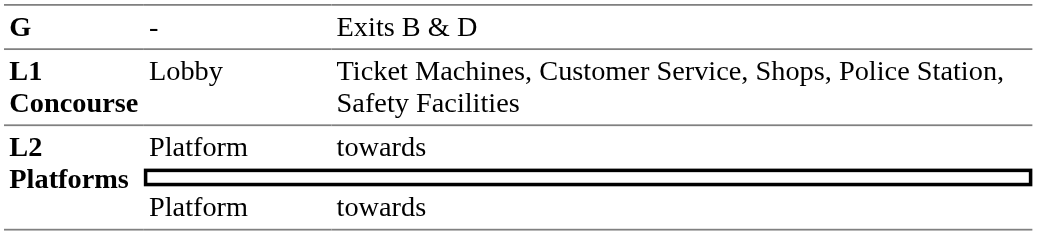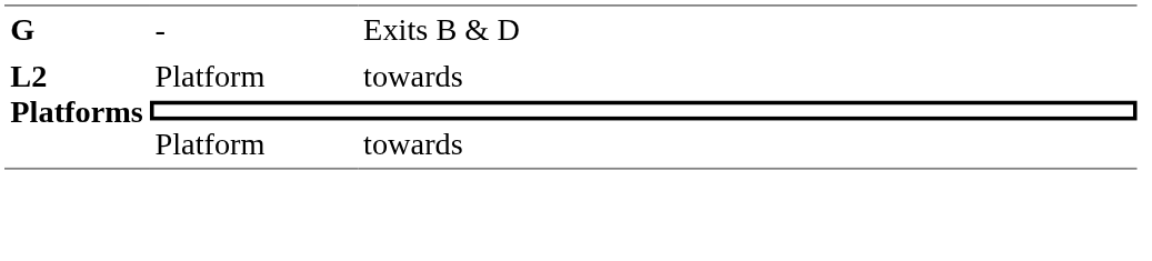 <table border=0 cellspacing=0 cellpadding=3>
 <tr>
 <td style="border-top:solid 1px gray;" width=50 valign=top><strong>G</strong></td>
 <td style="border-top:solid 1px gray;" width=100 valign=top>-</td>
 <td style="border-top:solid 1px gray;" width=390 valign=top>Exits B & D</td>
-</tr>
-<tr>
-<td style="border-bottom:solid 1px gray; border-top:solid 1px gray;" valign=top><strong>L1<br>Concourse</strong></td>
-<td style="border-bottom:solid 1px gray; border-top:solid 1px gray;" valign=top>Lobby</td>
-<td style="border-bottom:solid 1px gray; border-top:solid 1px gray;" valign=top>Ticket Machines, Customer Service, Shops, Police Station, Safety Facilities</td>
 </tr>
 <tr>
 <td style="border-bottom:solid 1px gray;" rowspan=3 valign=top><strong>L2<br>Platforms</strong></td>
 <td>Platform </td>
 <td>  towards  </td>
 </tr>
 <tr>
 <td style="border-right:solid 2px black;border-left:solid 2px black;border-top:solid 2px black;border-bottom:solid 2px black;text-align:center;" colspan=2></td>
 </tr>
 <tr>
 <td style="border-bottom:solid 1px gray;">Platform </td>
 <td style="border-bottom:solid 1px gray;"> towards   </td>
 </tr>
 </table>
